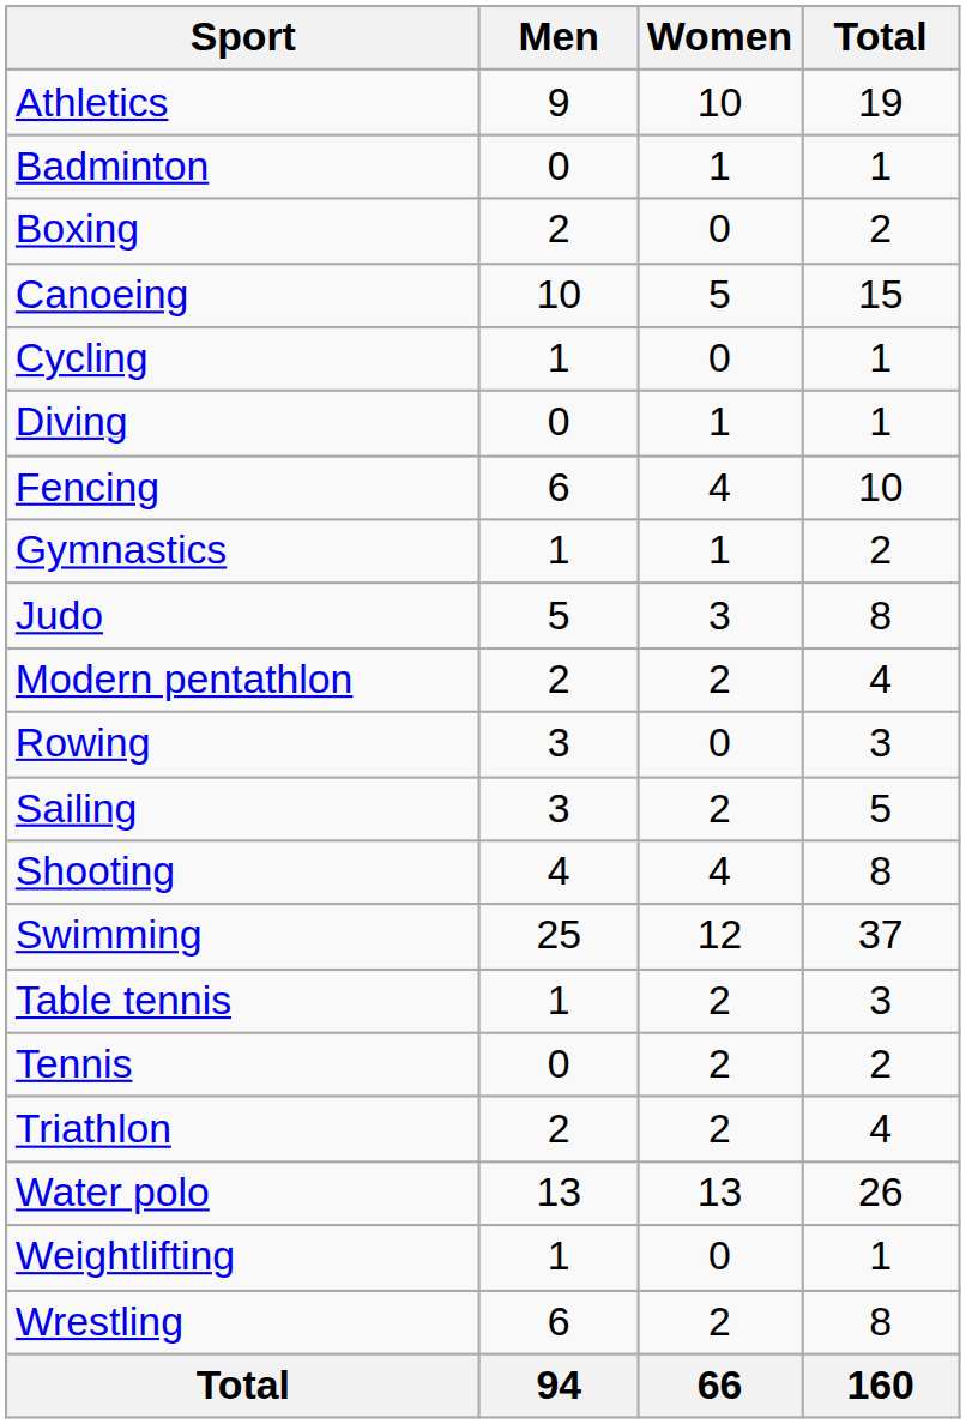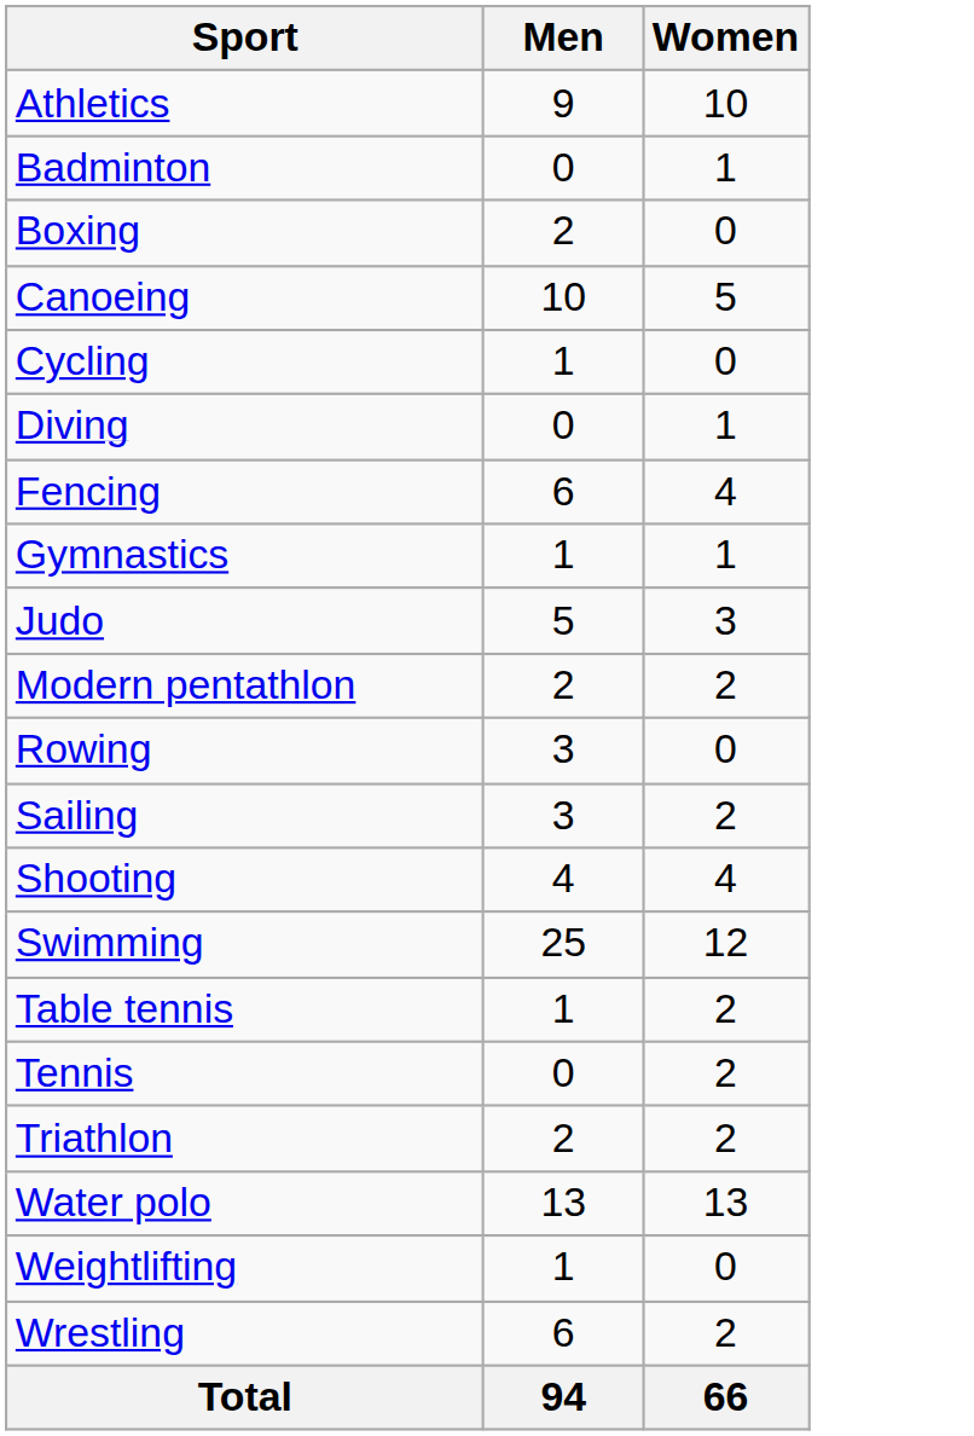 <table class="wikitable sortable" style="text-align:center;">
 <tr>
 <th width=180>Sport</th>
 <th width=55>Men</th>
 <th width=55>Women</th>
-<th width=55>Total</th>
 </tr>
 <tr>
 <td align=left><a href='#'>Athletics</a></td>
 <td>9</td>
 <td>10</td>
-<td>19</td>
 </tr>
 <tr>
 <td align=left><a href='#'>Badminton</a></td>
 <td>0</td>
-<td>1</td>
 <td>1</td>
 </tr>
 <tr>
 <td align=left><a href='#'>Boxing</a></td>
 <td>2</td>
 <td>0</td>
-<td>2</td>
 </tr>
 <tr>
 <td align=left><a href='#'>Canoeing</a></td>
 <td>10</td>
 <td>5</td>
-<td>15</td>
 </tr>
 <tr>
 <td align=left><a href='#'>Cycling</a></td>
 <td>1</td>
 <td>0</td>
-<td>1</td>
 </tr>
 <tr>
 <td align=left><a href='#'>Diving</a></td>
 <td>0</td>
-<td>1</td>
 <td>1</td>
 </tr>
 <tr>
 <td align=left><a href='#'>Fencing</a></td>
 <td>6</td>
 <td>4</td>
-<td>10</td>
 </tr>
 <tr>
 <td align=left><a href='#'>Gymnastics</a></td>
 <td>1</td>
 <td>1</td>
-<td>2</td>
 </tr>
 <tr>
 <td align=left><a href='#'>Judo</a></td>
 <td>5</td>
 <td>3</td>
-<td>8</td>
 </tr>
 <tr>
 <td align=left><a href='#'>Modern pentathlon</a></td>
 <td>2</td>
 <td>2</td>
-<td>4</td>
 </tr>
 <tr>
 <td align=left><a href='#'>Rowing</a></td>
 <td>3</td>
 <td>0</td>
-<td>3</td>
 </tr>
 <tr>
 <td align=left><a href='#'>Sailing</a></td>
 <td>3</td>
 <td>2</td>
-<td>5</td>
 </tr>
 <tr>
 <td align=left><a href='#'>Shooting</a></td>
 <td>4</td>
 <td>4</td>
-<td>8</td>
 </tr>
 <tr>
 <td align=left><a href='#'>Swimming</a></td>
 <td>25</td>
 <td>12</td>
-<td>37</td>
 </tr>
 <tr>
 <td align=left><a href='#'>Table tennis</a></td>
 <td>1</td>
 <td>2</td>
-<td>3</td>
 </tr>
 <tr>
 <td align=left><a href='#'>Tennis</a></td>
 <td>0</td>
-<td>2</td>
 <td>2</td>
 </tr>
 <tr>
 <td align=left><a href='#'>Triathlon</a></td>
 <td>2</td>
 <td>2</td>
-<td>4</td>
 </tr>
 <tr>
 <td align=left><a href='#'>Water polo</a></td>
 <td>13</td>
 <td>13</td>
-<td>26</td>
 </tr>
 <tr>
 <td align=left><a href='#'>Weightlifting</a></td>
 <td>1</td>
 <td>0</td>
-<td>1</td>
 </tr>
 <tr>
 <td align=left><a href='#'>Wrestling</a></td>
 <td>6</td>
 <td>2</td>
-<td>8</td>
 </tr>
 <tr class="sortbottom">
 <th>Total</th>
 <th>94</th>
 <th>66</th>
-<th>160</th>
 </tr>
 </table>
